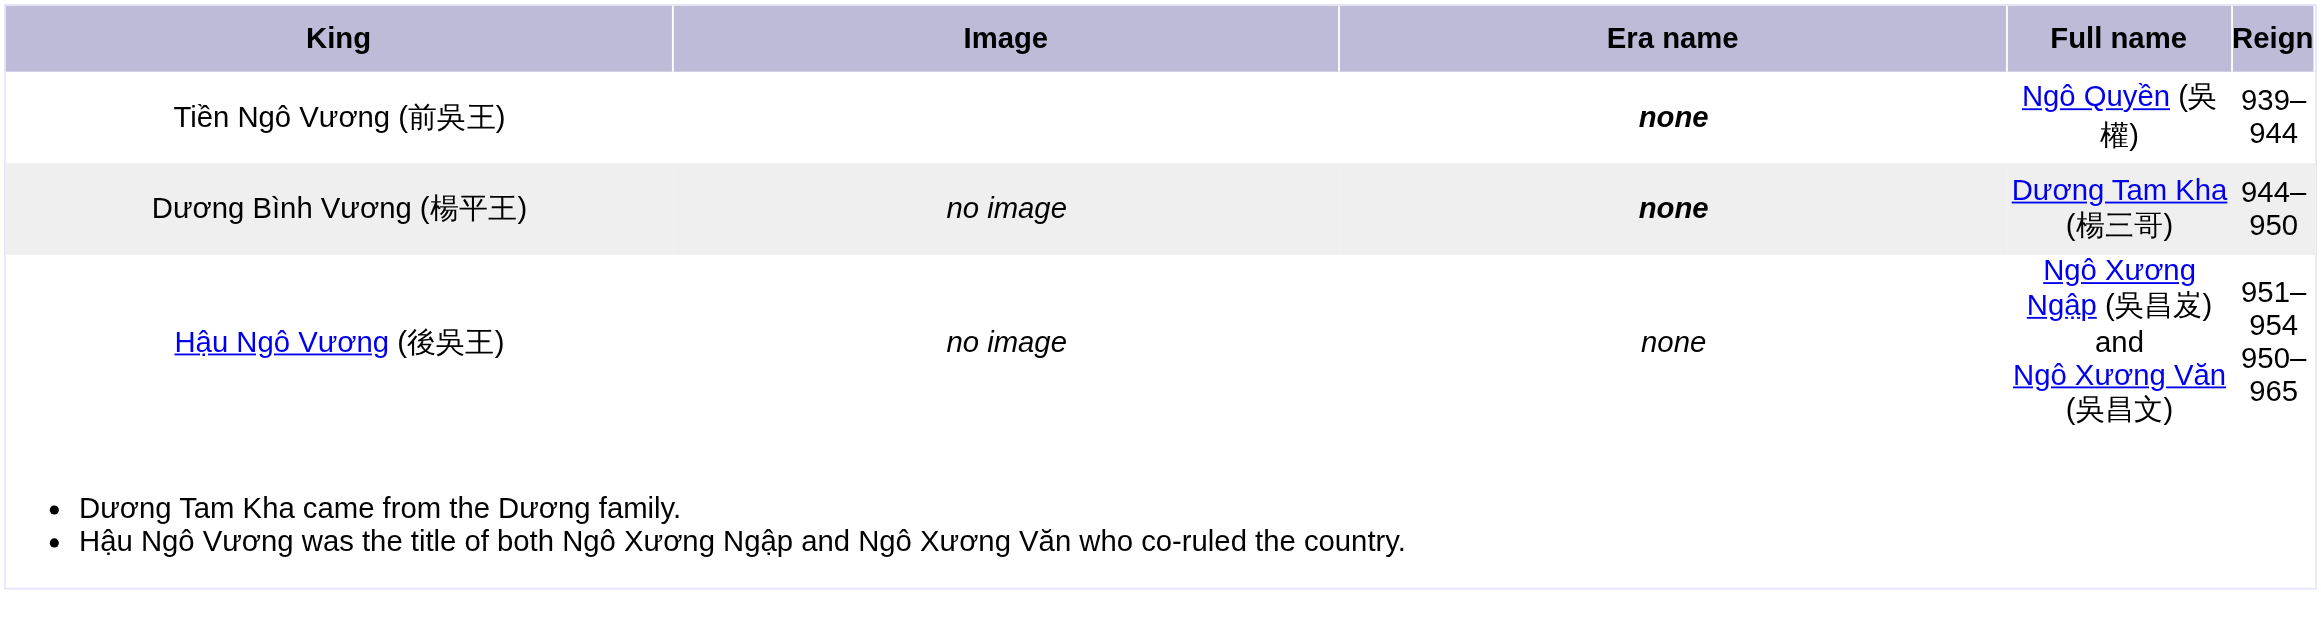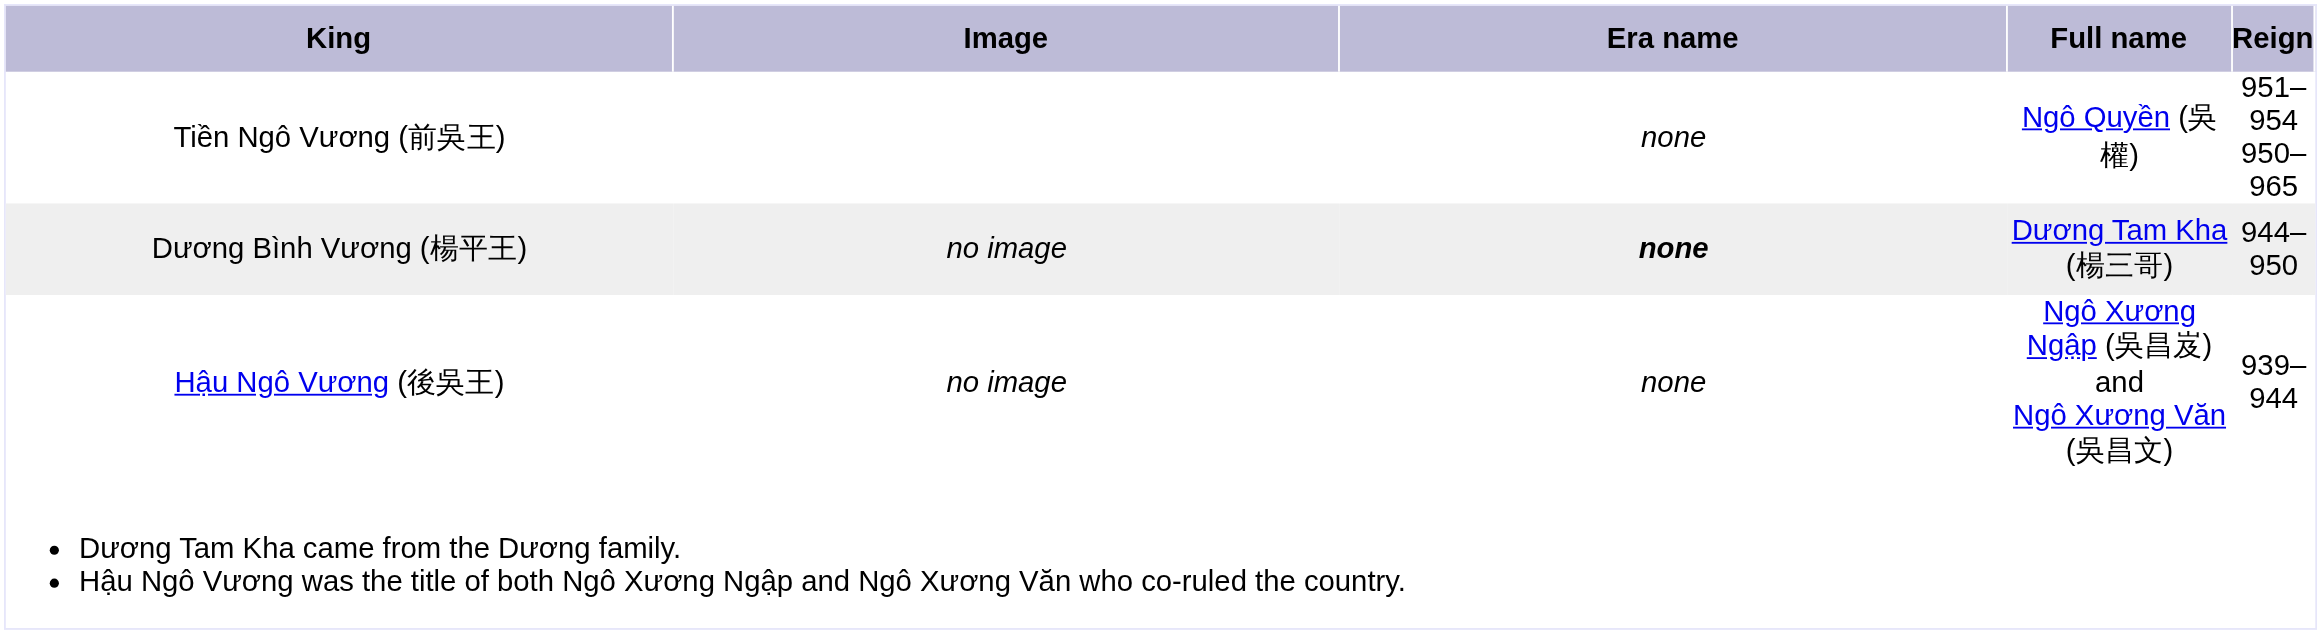 <table width=100% cellpadding=0 cellspacing=0 style="text-align: center; border: 1px solid #E6E6FA;">
 <tr bgcolor="#BDBBD7" style="height:36px;">
 <th width="30%" style="border-right: 1px solid #FFFFFF;">King</th>
 <th width="30%" style="border-right: 1px solid #FFFFFF;">Image</th>
 <th width="30%" style="border-right: 1px solid #FFFFFF;">Era name</th>
 <th width="30%" style="border-right: 1px solid #FFFFFF;">Full name</th>
 <th width="30%" colspan="3" style="border-right: 1px solid #FFFFFF;">Reign</th>
 </tr>
 <tr style="height:50px;">
 <td>Tiền Ngô Vương (前吳王)</td>
 <td></td>
-<td><strong><em>none</em></strong></td>
+<td><em>none</em></td>
 <td><a href='#'>Ngô Quyền</a> (吳權)</td>
-<td>939–944</td>
+<td>951–954 <br> 950–965</td>
 </tr>
 <tr style="height:50px;" bgcolor="#EFEFEF">
 <td>Dương Bình Vương (楊平王)</td>
 <td><em> no image</em></td>
 <td><strong><em>none</em></strong></td>
 <td><a href='#'>Dương Tam Kha</a> (楊三哥)</td>
 <td>944–950</td>
 </tr>
 <tr style="height:50px;">
 <td><a href='#'>Hậu Ngô Vương</a> (後吳王)</td>
 <td><em> no image</em></td>
 <td><em>none</em></td>
 <td><a href='#'>Ngô Xương Ngập</a> (吳昌岌) and <br> <a href='#'>Ngô Xương Văn</a> (吳昌文)</td>
-<td>951–954 <br> 950–965</td>
+<td>939–944</td>
 </tr>
 <tr>
 <td colspan=4 align=left><br><ul><li> Dương Tam Kha came from the Dương family.</li><li> Hậu Ngô Vương was the title of both Ngô Xương Ngập and Ngô Xương Văn who co-ruled the country.</li></ul></td>
 </tr>
 </table>
